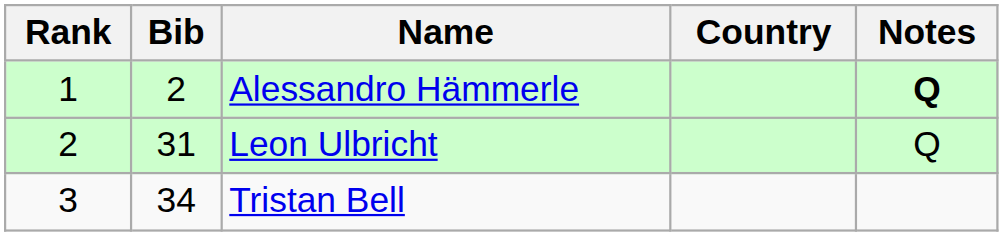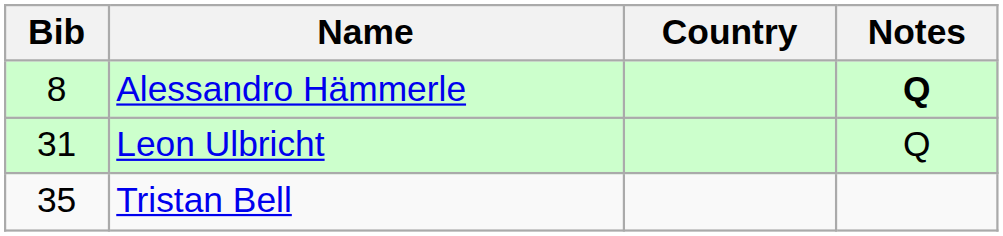 <table class="wikitable" style="text-align:center; width:450px">
 <tr>
-<th>Rank</th>
 <th>Bib</th>
 <th>Name</th>
 <th>Country</th>
 <th>Notes</th>
 </tr>
 <tr bgcolor=ccffcc>
-<td>1</td>
-<td>2</td>
+<td>8</td>
 <td align=left><a href='#'>Alessandro Hämmerle</a></td>
 <td align=left></td>
 <td><strong>Q</strong></td>
 </tr>
 <tr bgcolor=ccffcc>
-<td>2</td>
 <td>31</td>
 <td align=left><a href='#'>Leon Ulbricht</a></td>
 <td align=left></td>
 <td>Q</td>
 </tr>
 <tr>
-<td>3</td>
-<td>34</td>
+<td>35</td>
 <td align=left><a href='#'>Tristan Bell</a></td>
 <td align=left></td>
 <td></td>
 </tr>
 </table>
